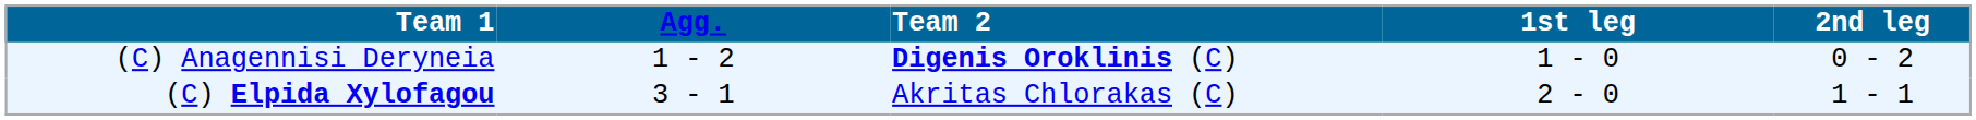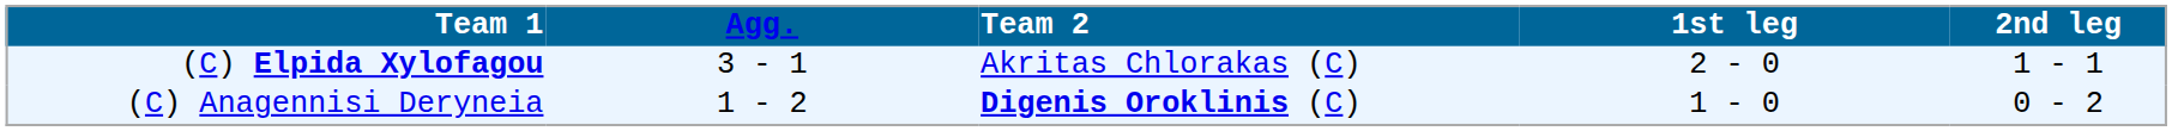 <table cellspacing="0" style="background: #EBF5FF; border: 1px #aaa solid; border-collapse: collapse; font-size: 95%; margin: 1em auto;" width=70%>
 <tr bgcolor=#006699 style="color:white;">
 <th width=25% align="right">Team 1</th>
 <th width=20% align="center"><a href='#'>Agg.</a></th>
 <th width=25% align="left">Team 2</th>
 <th width=20% align="center">1st leg</th>
 <th width=20% align="center">2nd leg</th>
 </tr>
 <tr>
+<td align=right>(<a href='#'>C</a>) <strong><a href='#'>Elpida Xylofagou</a></strong></td>
+<td align=center>3 - 1</td>
+<td align=left><a href='#'>Akritas Chlorakas</a> (<a href='#'>C</a>)</td>
+<td align=center>2 - 0</td>
+<td align=center>1 - 1</td>
+</tr>
+<tr>
 <td align=right>(<a href='#'>C</a>) <a href='#'>Anagennisi Deryneia</a></td>
 <td align=center>1 - 2</td>
 <td align=left><strong><a href='#'>Digenis Oroklinis</a></strong> (<a href='#'>C</a>)</td>
 <td align=center>1 - 0</td>
 <td align=center>0 - 2</td>
 </tr>
 <tr>
-<td align=right>(<a href='#'>C</a>) <strong><a href='#'>Elpida Xylofagou</a></strong></td>
-<td align=center>3 - 1</td>
-<td align=left><a href='#'>Akritas Chlorakas</a> (<a href='#'>C</a>)</td>
-<td align=center>2 - 0</td>
-<td align=center>1 - 1</td>
-</tr>
-<tr>
 </tr>
 </table>
